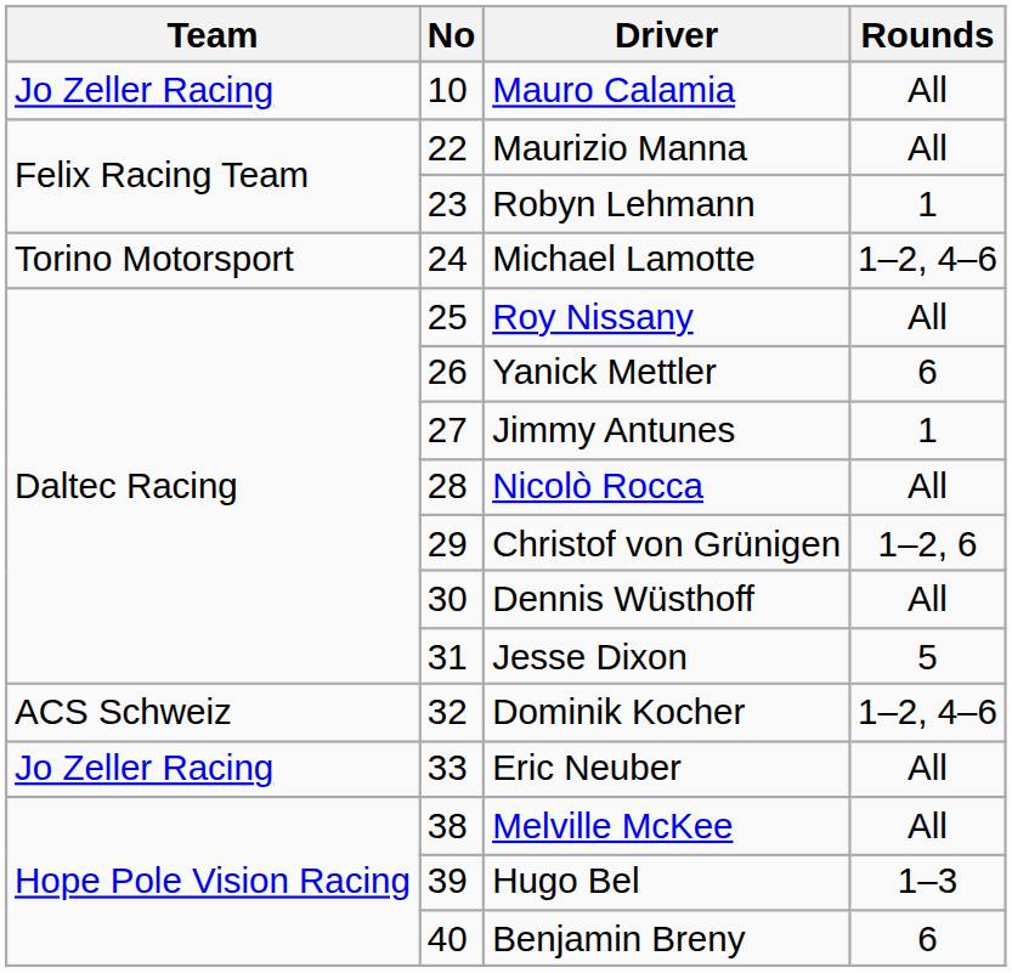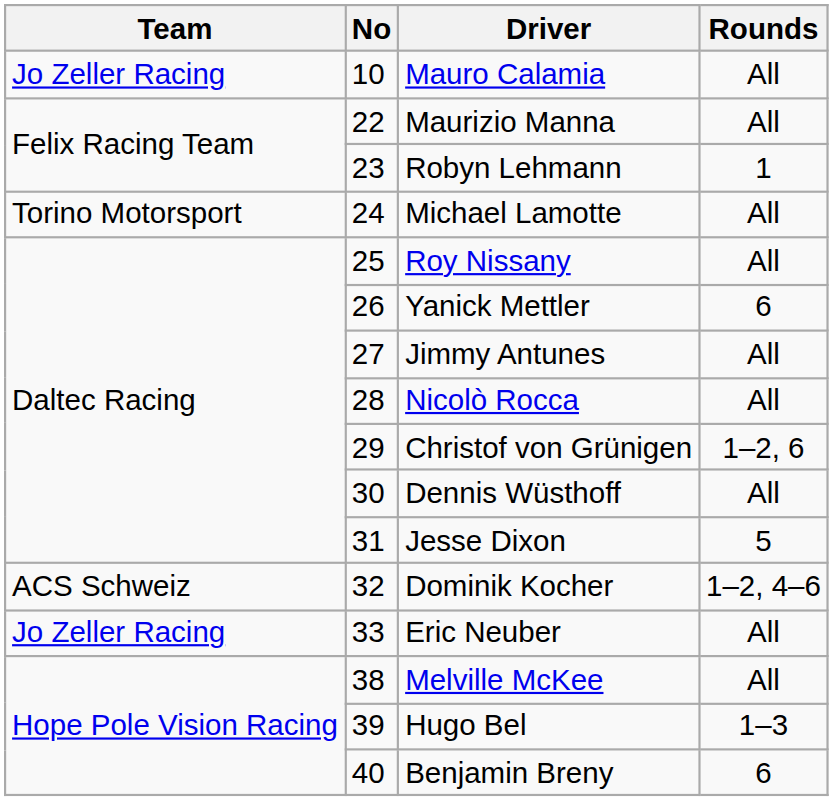 <table class="wikitable" style="font-size: 85%;">
 <tr>
 <th>Team</th>
 <th>No</th>
 <th>Driver</th>
 <th>Rounds</th>
 </tr>
 <tr>
 <td> <a href='#'>Jo Zeller Racing</a></td>
 <td>10</td>
 <td> <a href='#'>Mauro Calamia</a></td>
 <td align=center>All</td>
 </tr>
 <tr>
 <td rowspan=2> Felix Racing Team</td>
 <td>22</td>
 <td> Maurizio Manna</td>
 <td align=center>All</td>
 </tr>
 <tr>
 <td>23</td>
 <td> Robyn Lehmann</td>
 <td align=center>1</td>
 </tr>
 <tr>
 <td> Torino Motorsport</td>
 <td>24</td>
 <td> Michael Lamotte</td>
-<td align=center>1–2, 4–6</td>
+<td align=center>All</td>
 </tr>
 <tr>
 <td rowspan=7> Daltec Racing</td>
 <td>25</td>
 <td> <a href='#'>Roy Nissany</a></td>
 <td align=center>All</td>
 </tr>
 <tr>
 <td>26</td>
 <td> Yanick Mettler</td>
 <td align=center>6</td>
 </tr>
 <tr>
 <td>27</td>
 <td> Jimmy Antunes</td>
-<td align=center>1</td>
+<td align=center>All</td>
 </tr>
 <tr>
 <td>28</td>
 <td> <a href='#'>Nicolò Rocca</a></td>
 <td align=center>All</td>
 </tr>
 <tr>
 <td>29</td>
 <td> Christof von Grünigen</td>
 <td align=center>1–2, 6</td>
 </tr>
 <tr>
 <td>30</td>
 <td> Dennis Wüsthoff</td>
 <td align=center>All</td>
 </tr>
 <tr>
 <td>31</td>
 <td> Jesse Dixon</td>
 <td align=center>5</td>
 </tr>
 <tr>
 <td> ACS Schweiz</td>
 <td>32</td>
 <td> Dominik Kocher</td>
 <td align=center>1–2, 4–6</td>
 </tr>
 <tr>
 <td> <a href='#'>Jo Zeller Racing</a></td>
 <td>33</td>
 <td> Eric Neuber</td>
 <td align=center>All</td>
 </tr>
 <tr>
 <td rowspan=3> <a href='#'>Hope Pole Vision Racing</a></td>
 <td>38</td>
 <td> <a href='#'>Melville McKee</a></td>
 <td align=center>All</td>
 </tr>
 <tr>
 <td>39</td>
 <td> Hugo Bel</td>
 <td align=center>1–3</td>
 </tr>
 <tr>
 <td>40</td>
 <td> Benjamin Breny</td>
 <td align=center>6</td>
 </tr>
 </table>
